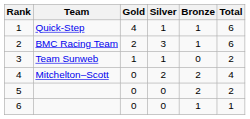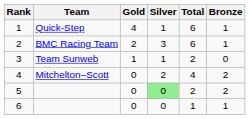 <table class="wikitable" style="text-align: center">
 <tr>
 <th>Rank</th>
 <th>Team</th>
 <th>Gold</th>
 <th>Silver</th>
+<th>Total</th>
 <th>Bronze</th>
-<th>Total</th>
 </tr>
 <tr>
 <td>1</td>
 <td align=left> <a href='#'>Quick-Step</a></td>
 <td>4</td>
 <td>1</td>
+<td>6</td>
 <td>1</td>
-<td>6</td>
 </tr>
 <tr>
 <td>2</td>
 <td align=left> <a href='#'>BMC Racing Team</a></td>
 <td>2</td>
 <td>3</td>
+<td>6</td>
 <td>1</td>
-<td>6</td>
 </tr>
 <tr>
 <td>3</td>
 <td align=left> <a href='#'>Team Sunweb</a></td>
 <td>1</td>
 <td>1</td>
+<td>2</td>
 <td>0</td>
-<td>2</td>
 </tr>
 <tr>
 <td>4</td>
 <td align=left> <a href='#'>Mitchelton–Scott</a></td>
 <td>0</td>
 <td>2</td>
+<td>4</td>
 <td>2</td>
-<td>4</td>
 </tr>
 <tr>
 <td>5</td>
 <td align=left> </td>
 <td>0</td>
-<td>0</td>
+<td style="background: lightgreen;">0</td>
 <td>2</td>
 <td>2</td>
 </tr>
 <tr>
 <td>6</td>
 <td align=left> </td>
 <td>0</td>
 <td>0</td>
 <td>1</td>
 <td>1</td>
 </tr>
 </table>
